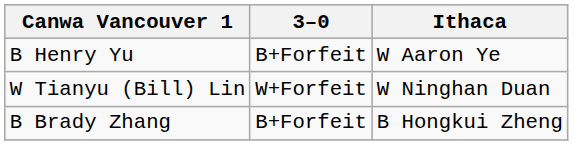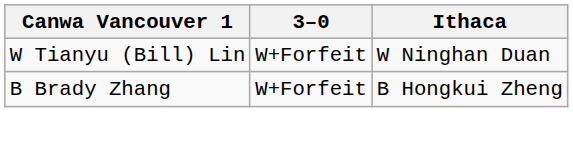 <table class="wikitable">
 <tr>
 <th>Canwa Vancouver 1</th>
 <th>3–0</th>
 <th>Ithaca</th>
-</tr>
-<tr>
-<td>B Henry Yu</td>
-<td>B+Forfeit</td>
-<td>W Aaron Ye</td>
 </tr>
 <tr>
 <td>W Tianyu (Bill) Lin</td>
 <td>W+Forfeit</td>
 <td>W Ninghan Duan</td>
 </tr>
 <tr>
 <td>B Brady Zhang</td>
-<td>B+Forfeit</td>
+<td>W+Forfeit</td>
 <td>B Hongkui Zheng</td>
 </tr>
 </table>
